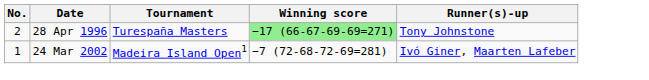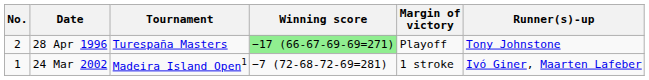 <table class="wikitable" style="font-size:95%;">
 <tr>
 <th>No.</th>
 <th>Date</th>
 <th>Tournament</th>
 <th>Winning score</th>
+<th>Margin of<br>victory</th>
 <th>Runner(s)-up</th>
 </tr>
 <tr>
 <td align=center>2</td>
 <td align=right>28 Apr <a href='#'>1996</a></td>
 <td><a href='#'>Turespaña Masters</a></td>
 <td style="background: lightgreen;">−17 (66-67-69-69=271)</td>
+<td>Playoff</td>
 <td> <a href='#'>Tony Johnstone</a></td>
 </tr>
 <tr>
 <td align=center>1</td>
 <td align=right>24 Mar <a href='#'>2002</a></td>
 <td><a href='#'>Madeira Island Open</a><sup>1</sup></td>
 <td>−7 (72-68-72-69=281)</td>
+<td>1 stroke</td>
 <td> <a href='#'>Ivó Giner</a>,  <a href='#'>Maarten Lafeber</a></td>
 </tr>
 </table>
